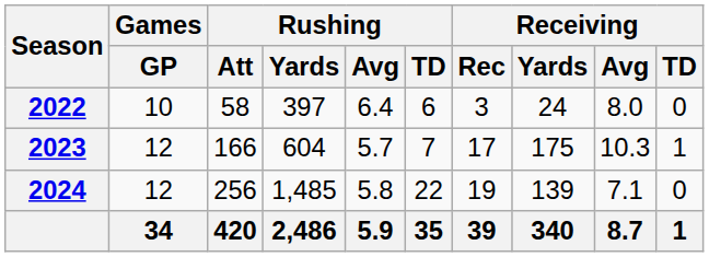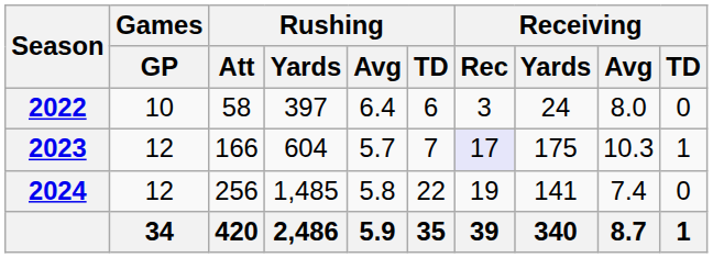 <table class="wikitable" style="text-align:center;">
 <tr>
 <th rowspan="2">Season</th>
 <th>Games</th>
 <th colspan="4">Rushing</th>
 <th colspan="4">Receiving</th>
 </tr>
 <tr>
 <th>GP</th>
 <th>Att</th>
 <th>Yards</th>
 <th>Avg</th>
 <th>TD</th>
 <th>Rec</th>
 <th>Yards</th>
 <th>Avg</th>
 <th>TD</th>
 </tr>
 <tr>
 <th><a href='#'>2022</a></th>
 <td>10</td>
 <td>58</td>
 <td>397</td>
 <td>6.4</td>
 <td>6</td>
 <td>3</td>
 <td>24</td>
 <td>8.0</td>
 <td>0</td>
 </tr>
 <tr>
 <th><a href='#'>2023</a></th>
 <td>12</td>
 <td>166</td>
 <td>604</td>
 <td>5.7</td>
 <td>7</td>
-<td>17</td>
+<td style="background: lavender;">17</td>
 <td>175</td>
 <td>10.3</td>
 <td>1</td>
 </tr>
 <tr>
 <th><a href='#'>2024</a></th>
 <td>12</td>
 <td>256</td>
 <td>1,485</td>
 <td>5.8</td>
 <td>22</td>
 <td>19</td>
-<td>139</td>
-<td>7.1</td>
+<td>141</td>
+<td>7.4</td>
 <td>0</td>
 </tr>
 <tr>
 <th></th>
 <th>34</th>
 <th>420</th>
 <th>2,486</th>
 <th>5.9</th>
 <th>35</th>
 <th>39</th>
 <th>340</th>
 <th>8.7</th>
 <th>1</th>
 </tr>
 </table>
